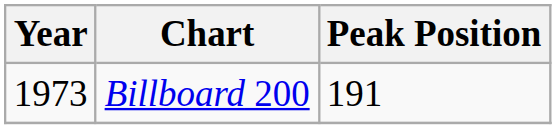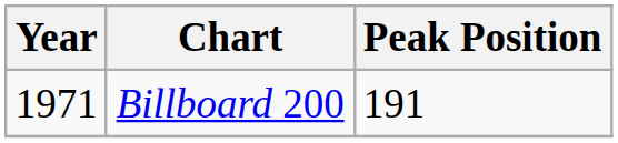 <table class="wikitable">
 <tr>
 <th align="left">Year</th>
 <th align="left">Chart</th>
 <th align="left">Peak Position</th>
 </tr>
 <tr>
-<td align="left">1973</td>
+<td align="left">1971</td>
 <td align="left"><a href='#'><em>Billboard</em> 200</a></td>
 <td align="left">191</td>
 </tr>
 <tr>
 </tr>
 </table>
